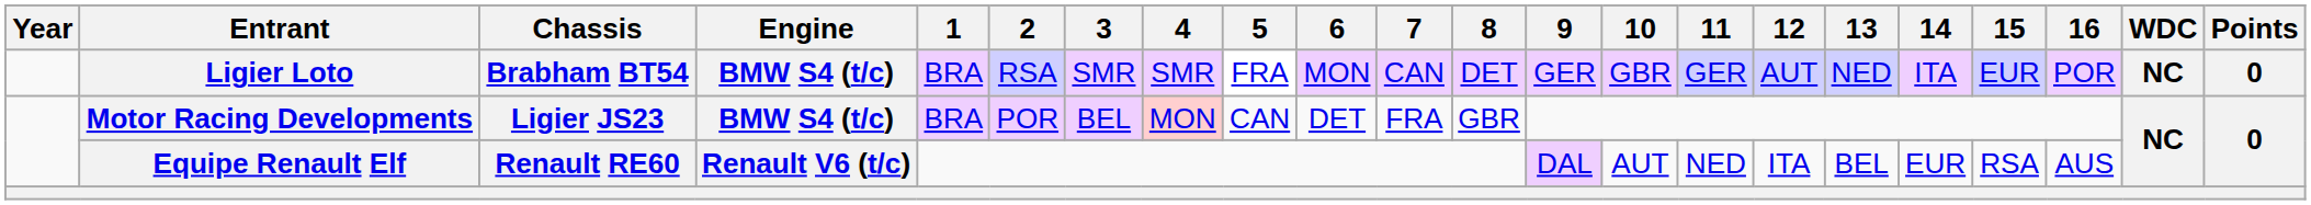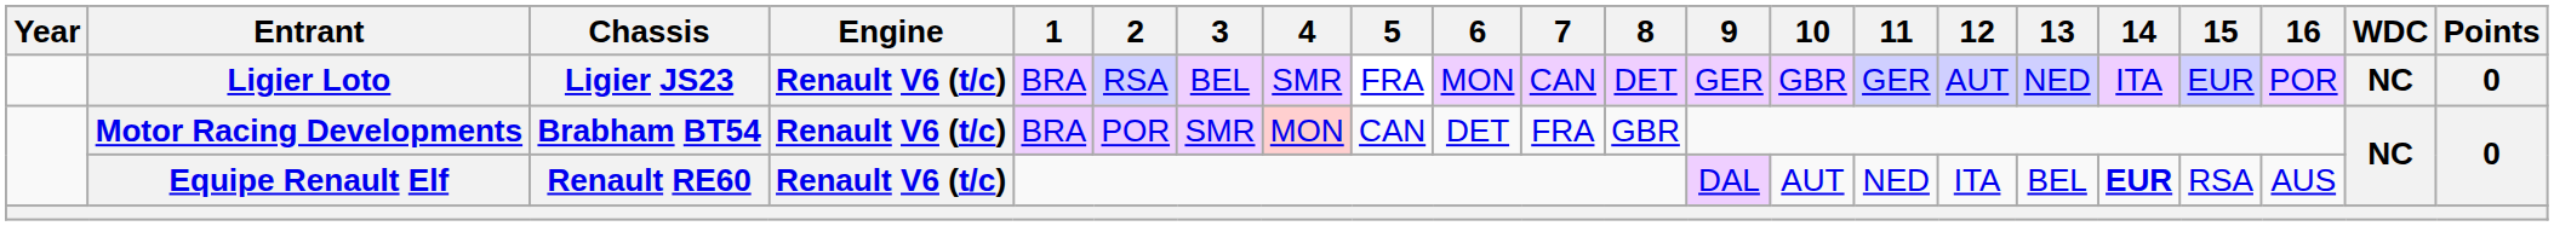 <table class="wikitable" style="text-align:center; font-size:85%">
 <tr>
 <th>Year</th>
 <th>Entrant</th>
 <th>Chassis</th>
 <th>Engine</th>
 <th>1</th>
 <th>2</th>
 <th>3</th>
 <th>4</th>
 <th>5</th>
 <th>6</th>
 <th>7</th>
 <th>8</th>
 <th>9</th>
 <th>10</th>
 <th>11</th>
 <th>12</th>
 <th>13</th>
 <th>14</th>
 <th>15</th>
 <th>16</th>
 <th>WDC</th>
 <th>Points</th>
 </tr>
 <tr>
 <td></td>
 <th nowrap><a href='#'>Ligier Loto</a></th>
-<th nowrap><a href='#'>Brabham</a> <a href='#'>BT54</a></th>
-<th nowrap><a href='#'>BMW</a> <a href='#'>S4</a> (<a href='#'>t/c</a>)</th>
+<th nowrap><a href='#'>Ligier</a> <a href='#'>JS23</a></th>
+<th nowrap><a href='#'>Renault</a> <a href='#'>V6</a> (<a href='#'>t/c</a>)</th>
 <td style="background:#EFCFFF;"><a href='#'>BRA</a><br></td>
 <td style="background:#CFCFFF;"><a href='#'>RSA</a><br></td>
-<td style="background:#EFCFFF;"><a href='#'>SMR</a><br></td>
+<td style="background:#EFCFFF;"><a href='#'>BEL</a><br></td>
 <td style="background:#EFCFFF;"><a href='#'>SMR</a><br></td>
 <td style="background:#ffffff;"><a href='#'>FRA</a><br></td>
 <td style="background:#EFCFFF;"><a href='#'>MON</a><br></td>
 <td style="background:#EFCFFF;"><a href='#'>CAN</a><br></td>
 <td style="background:#EFCFFF;"><a href='#'>DET</a><br></td>
 <td style="background:#EFCFFF;"><a href='#'>GER</a><br></td>
 <td style="background:#EFCFFF;"><a href='#'>GBR</a><br></td>
 <td style="background:#CFCFFF;"><a href='#'>GER</a><br></td>
 <td style="background:#CFCFFF;"><a href='#'>AUT</a><br></td>
 <td style="background:#CFCFFF;"><a href='#'>NED</a><br></td>
 <td style="background:#EFCFFF;"><a href='#'>ITA</a><br></td>
 <td style="background:#CFCFFF;"><a href='#'>EUR</a><br></td>
 <td style="background:#EFCFFF;"><a href='#'>POR</a><br></td>
 <th>NC</th>
 <th>0</th>
 </tr>
 <tr>
 <td rowspan=2></td>
 <th nowrap><a href='#'>Motor Racing Developments</a></th>
-<th nowrap><a href='#'>Ligier</a> <a href='#'>JS23</a></th>
-<th nowrap><a href='#'>BMW</a> <a href='#'>S4</a> (<a href='#'>t/c</a>)</th>
+<th nowrap><a href='#'>Brabham</a> <a href='#'>BT54</a></th>
+<th nowrap><a href='#'>Renault</a> <a href='#'>V6</a> (<a href='#'>t/c</a>)</th>
 <td style="background:#EFCFFF;"><a href='#'>BRA</a><br></td>
 <td style="background:#EFCFFF;"><a href='#'>POR</a><br></td>
-<td style="background:#EFCFFF;"><a href='#'>BEL</a><br></td>
+<td style="background:#EFCFFF;"><a href='#'>SMR</a><br></td>
 <td style="background:#FFCFCF;"><a href='#'>MON</a><br></td>
 <td><a href='#'>CAN</a></td>
 <td><a href='#'>DET</a></td>
 <td><a href='#'>FRA</a></td>
 <td><a href='#'>GBR</a></td>
 <td colspan=8></td>
 <th rowspan=2>NC</th>
 <th rowspan=2>0</th>
 </tr>
 <tr>
 <th nowrap><a href='#'>Equipe Renault</a> <a href='#'>Elf</a></th>
 <th nowrap><a href='#'>Renault</a> <a href='#'>RE60</a></th>
 <th nowrap><a href='#'>Renault</a> <a href='#'>V6</a> (<a href='#'>t/c</a>)</th>
 <td colspan=8></td>
 <td style="background:#EFCFFF;"><a href='#'>DAL</a><br></td>
 <td><a href='#'>AUT</a></td>
 <td><a href='#'>NED</a></td>
 <td><a href='#'>ITA</a></td>
 <td><a href='#'>BEL</a></td>
-<td><a href='#'>EUR</a></td>
+<td><strong><a href='#'>EUR</a></strong></td>
 <td><a href='#'>RSA</a></td>
 <td><a href='#'>AUS</a></td>
 </tr>
 <tr>
 <th colspan="22"></th>
 </tr>
 </table>
